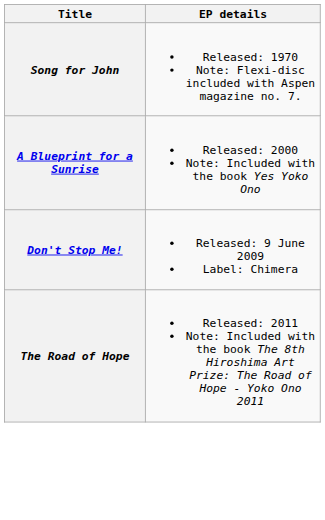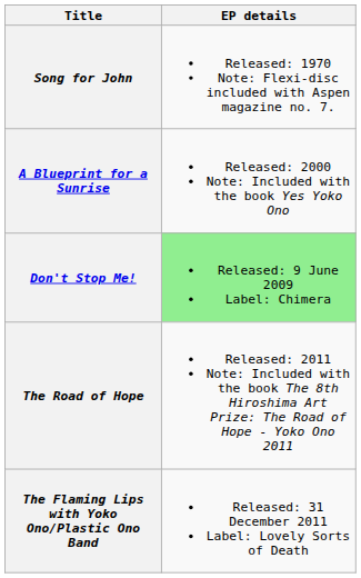 <table class="wikitable plainrowheaders" style="text-align:center">
 <tr>
 <th scope="col" style="width:12em;">Title</th>
 <th scope="col" style="width:15em;">EP details</th>
 </tr>
 <tr>
 <th scope="row"><em>Song for John</em></th>
 <td><br><ul><li>Released: 1970</li><li>Note: Flexi-disc included with Aspen magazine no. 7.</li></ul></td>
 </tr>
 <tr>
 <th scope="row"><em><a href='#'>A Blueprint for a Sunrise</a></em></th>
 <td><br><ul><li>Released: 2000</li><li>Note: Included with the book <em>Yes Yoko Ono</em></li></ul></td>
 </tr>
 <tr>
 <th scope="row"><em><a href='#'>Don't Stop Me!</a></em></th>
-<td><br><ul><li>Released: 9 June 2009</li><li>Label: Chimera</li></ul></td>
+<td style="background: lightgreen;"><br><ul><li>Released: 9 June 2009</li><li>Label: Chimera</li></ul></td>
 </tr>
 <tr>
 <th scope="row"><em>The Road of Hope</em></th>
 <td><br><ul><li>Released: 2011</li><li>Note: Included with the book <em>The 8th Hiroshima Art Prize: The Road of Hope - Yoko Ono 2011</em></li></ul></td>
 </tr>
+<tr>
+<th scope="row"><em>The Flaming Lips with Yoko Ono/Plastic Ono Band</em></th>
+<td><br><ul><li>Released: 31 December 2011</li><li>Label: Lovely Sorts of Death</li></ul></td>
+</tr>
 </table>
